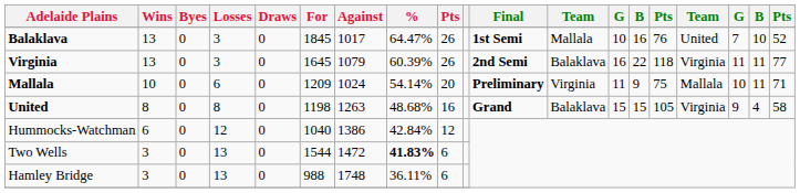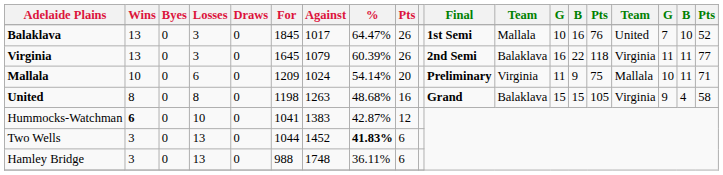 <table style="font-size: 85%; text-align: left;" class="wikitable">
 <tr>
 <th style="color:crimson">Adelaide Plains</th>
 <th style="color:crimson">Wins</th>
 <th style="color:crimson">Byes</th>
 <th style="color:crimson">Losses</th>
 <th style="color:crimson">Draws</th>
 <th style="color:crimson">For</th>
 <th style="color:crimson">Against</th>
 <th style="color:crimson">%</th>
 <th style="color:crimson">Pts</th>
 <th></th>
 <th style="color:green">Final</th>
 <th style="color:green">Team</th>
 <th style="color:green">G</th>
 <th style="color:green">B</th>
 <th style="color:green">Pts</th>
 <th style="color:green">Team</th>
 <th style="color:green">G</th>
 <th style="color:green">B</th>
 <th style="color:green">Pts</th>
 </tr>
 <tr>
 </tr>
 <tr>
 </tr>
 <tr>
 <td><strong>	Balaklava	</strong></td>
 <td>13</td>
 <td>0</td>
 <td>3</td>
 <td>0</td>
 <td>1845</td>
 <td>1017</td>
 <td>64.47%</td>
 <td>26</td>
 <td></td>
 <td><strong>1st Semi</strong></td>
 <td>Mallala</td>
 <td>10</td>
 <td>16</td>
 <td>76</td>
 <td>United</td>
 <td>7</td>
 <td>10</td>
 <td>52</td>
 </tr>
 <tr>
 <td><strong>	Virginia	</strong></td>
 <td>13</td>
 <td>0</td>
 <td>3</td>
 <td>0</td>
 <td>1645</td>
 <td>1079</td>
 <td>60.39%</td>
 <td>26</td>
 <td></td>
 <td><strong>2nd Semi</strong></td>
 <td>Balaklava</td>
 <td>16</td>
 <td>22</td>
 <td>118</td>
 <td>Virginia</td>
 <td>11</td>
 <td>11</td>
 <td>77</td>
 </tr>
 <tr>
 <td><strong>	Mallala	</strong></td>
 <td>10</td>
 <td>0</td>
 <td>6</td>
 <td>0</td>
 <td>1209</td>
 <td>1024</td>
 <td>54.14%</td>
 <td>20</td>
 <td></td>
 <td><strong>Preliminary</strong></td>
 <td>Virginia</td>
 <td>11</td>
 <td>9</td>
 <td>75</td>
 <td>Mallala</td>
 <td>10</td>
 <td>11</td>
 <td>71</td>
 </tr>
 <tr>
 <td><strong>	United	</strong></td>
 <td>8</td>
 <td>0</td>
 <td>8</td>
 <td>0</td>
 <td>1198</td>
 <td>1263</td>
 <td>48.68%</td>
 <td>16</td>
 <td></td>
 <td><strong>Grand</strong></td>
 <td>Balaklava</td>
 <td>15</td>
 <td>15</td>
 <td>105</td>
 <td>Virginia</td>
 <td>9</td>
 <td>4</td>
 <td>58</td>
 </tr>
 <tr>
 <td>Hummocks-Watchman</td>
-<td>6</td>
+<td><strong>6</strong></td>
 <td>0</td>
-<td>12</td>
+<td>10</td>
 <td>0</td>
-<td>1040</td>
-<td>1386</td>
-<td>42.84%</td>
+<td>1041</td>
+<td>1383</td>
+<td>42.87%</td>
 <td>12</td>
 <td></td>
 </tr>
 <tr>
 <td>Two Wells</td>
 <td>3</td>
 <td>0</td>
 <td>13</td>
 <td>0</td>
-<td>1544</td>
-<td>1472</td>
+<td>1044</td>
+<td>1452</td>
 <td><strong>41.83%</strong></td>
 <td>6</td>
 <td></td>
 </tr>
 <tr>
 <td>Hamley Bridge</td>
 <td>3</td>
 <td>0</td>
 <td>13</td>
 <td>0</td>
 <td>988</td>
 <td>1748</td>
 <td>36.11%</td>
 <td>6</td>
 <td></td>
 </tr>
 <tr>
 </tr>
 </table>
